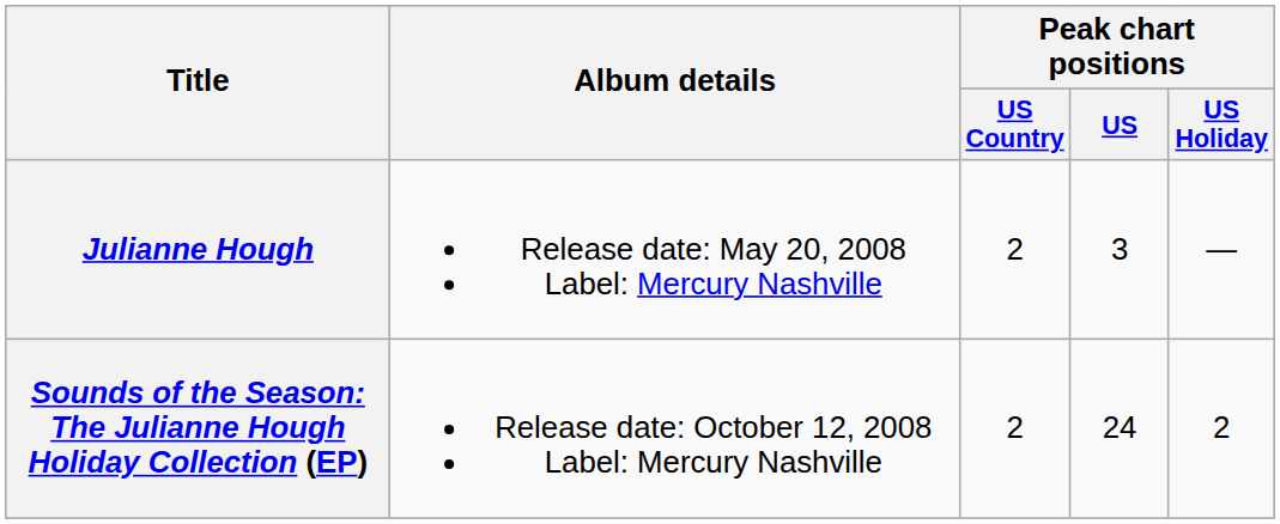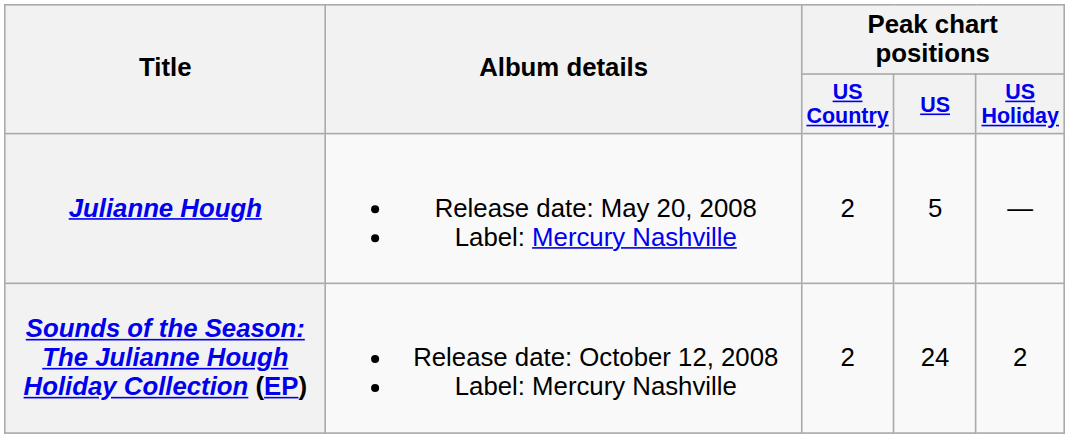 <table class="wikitable plainrowheaders" style="text-align:center;">
 <tr>
 <th rowspan="2" style="width:12em;">Title</th>
 <th rowspan="2" style="width:18em;">Album details</th>
 <th colspan="3">Peak chart<br>positions</th>
 </tr>
 <tr style="font-size:smaller;">
 <th style="width:45px;"><a href='#'>US Country</a></th>
 <th style="width:45px;"><a href='#'>US</a></th>
 <th style="width:45px;"><a href='#'>US Holiday</a></th>
 </tr>
 <tr>
 <th scope="row"><em><a href='#'>Julianne Hough</a></em></th>
 <td><br><ul><li>Release date: May 20, 2008</li><li>Label: <a href='#'>Mercury Nashville</a></li></ul></td>
 <td>2</td>
-<td>3</td>
+<td>5</td>
 <td>—</td>
 </tr>
 <tr>
 <th scope="row"><em><a href='#'>Sounds of the Season: The Julianne Hough Holiday Collection</a></em> (<a href='#'>EP</a>)</th>
 <td><br><ul><li>Release date: October 12, 2008</li><li>Label: Mercury Nashville</li></ul></td>
 <td>2</td>
 <td>24</td>
 <td>2</td>
 </tr>
 </table>
